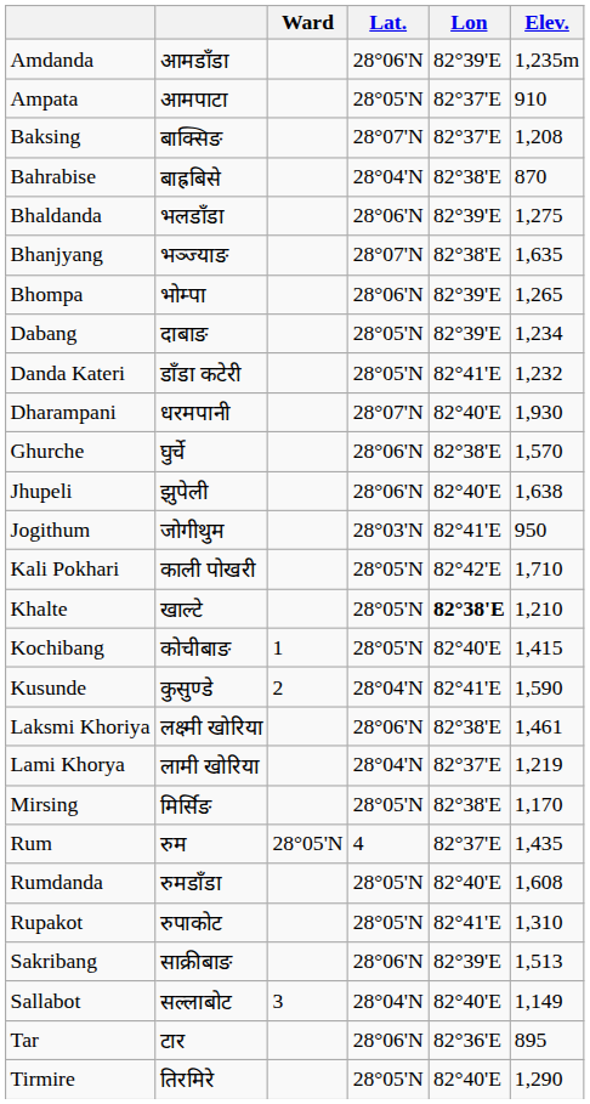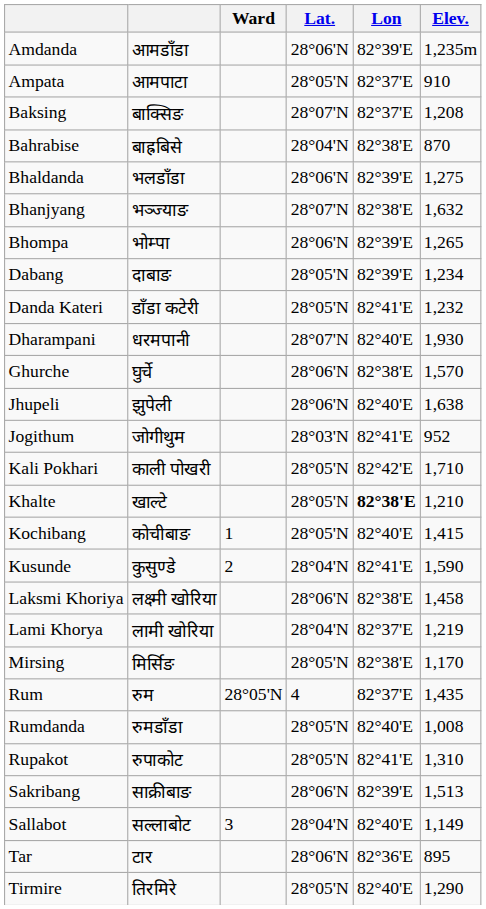 <table class="wikitable">
 <tr>
 <th></th>
 <th></th>
 <th>Ward</th>
 <th><a href='#'>Lat.</a></th>
 <th><a href='#'>Lon</a></th>
 <th><a href='#'>Elev.</a></th>
 </tr>
 <tr>
 <td>Amdanda</td>
 <td>आमडाँडा</td>
 <td></td>
 <td>28°06'N</td>
 <td>82°39'E</td>
 <td>1,235m</td>
 </tr>
 <tr>
 <td>Ampata</td>
 <td>आमपाटा</td>
 <td></td>
 <td>28°05'N</td>
 <td>82°37'E</td>
 <td> 910</td>
 </tr>
 <tr>
 <td>Baksing</td>
 <td>बाक्सिङ</td>
 <td></td>
 <td>28°07'N</td>
 <td>82°37'E</td>
 <td>1,208</td>
 </tr>
 <tr>
 <td>Bahrabise</td>
 <td>बाह्रबिसे</td>
 <td></td>
 <td>28°04'N</td>
 <td>82°38'E</td>
 <td> 870</td>
 </tr>
 <tr>
 <td>Bhaldanda</td>
 <td>भलडाँडा</td>
 <td></td>
 <td>28°06'N</td>
 <td>82°39'E</td>
 <td>1,275</td>
 </tr>
 <tr>
 <td>Bhanjyang</td>
 <td>भञ्ज्याङ</td>
 <td></td>
 <td>28°07'N</td>
 <td>82°38'E</td>
-<td>1,635</td>
+<td>1,632</td>
 </tr>
 <tr>
 <td>Bhompa</td>
 <td>भोम्पा</td>
 <td></td>
 <td>28°06'N</td>
 <td>82°39'E</td>
 <td>1,265</td>
 </tr>
 <tr>
 <td>Dabang</td>
 <td>दाबाङ</td>
 <td></td>
 <td>28°05'N</td>
 <td>82°39'E</td>
 <td>1,234</td>
 </tr>
 <tr>
 <td>Danda Kateri</td>
 <td>डाँडा कटेरी</td>
 <td></td>
 <td>28°05'N</td>
 <td>82°41'E</td>
 <td>1,232</td>
 </tr>
 <tr>
 <td>Dharampani</td>
 <td>धरमपानी</td>
 <td></td>
 <td>28°07'N</td>
 <td>82°40'E</td>
 <td>1,930</td>
 </tr>
 <tr>
 <td>Ghurche</td>
 <td>घुर्चे</td>
 <td></td>
 <td>28°06'N</td>
 <td>82°38'E</td>
 <td>1,570</td>
 </tr>
 <tr>
 <td>Jhupeli</td>
 <td>झुपेली</td>
 <td></td>
 <td>28°06'N</td>
 <td>82°40'E</td>
 <td>1,638</td>
 </tr>
 <tr>
 <td>Jogithum</td>
 <td>जोगीथुम</td>
 <td></td>
 <td>28°03'N</td>
 <td>82°41'E</td>
-<td> 950</td>
+<td> 952</td>
 </tr>
 <tr>
 <td>Kali Pokhari</td>
 <td>काली पोखरी</td>
 <td></td>
 <td>28°05'N</td>
 <td>82°42'E</td>
 <td>1,710</td>
 </tr>
 <tr>
 <td>Khalte</td>
 <td>खाल्टे</td>
 <td></td>
 <td>28°05'N</td>
 <td><strong>82°38'E</strong></td>
 <td>1,210</td>
 </tr>
 <tr>
 <td>Kochibang</td>
 <td>कोचीबाङ</td>
 <td>1</td>
 <td>28°05'N</td>
 <td>82°40'E</td>
 <td>1,415</td>
 </tr>
 <tr>
 <td>Kusunde</td>
 <td>कुसुण्डे</td>
 <td>2</td>
 <td>28°04'N</td>
 <td>82°41'E</td>
 <td>1,590</td>
 </tr>
 <tr>
 <td>Laksmi Khoriya</td>
 <td>लक्ष्मी खोरिया</td>
 <td></td>
 <td>28°06'N</td>
 <td>82°38'E</td>
-<td>1,461</td>
+<td>1,458</td>
 </tr>
 <tr>
 <td>Lami Khorya</td>
 <td>लामी खोरिया</td>
 <td></td>
 <td>28°04'N</td>
 <td>82°37'E</td>
 <td>1,219</td>
 </tr>
 <tr>
 <td>Mirsing</td>
 <td>मिर्सिङ</td>
 <td></td>
 <td>28°05'N</td>
 <td>82°38'E</td>
 <td>1,170</td>
 </tr>
 <tr>
 <td>Rum</td>
 <td>रुम</td>
 <td>28°05'N</td>
 <td>4</td>
 <td>82°37'E</td>
 <td>1,435</td>
 </tr>
 <tr>
 <td>Rumdanda</td>
 <td>रुमडाँडा</td>
 <td></td>
 <td>28°05'N</td>
 <td>82°40'E</td>
-<td>1,608</td>
+<td>1,008</td>
 </tr>
 <tr>
 <td>Rupakot</td>
 <td>रुपाकोट</td>
 <td></td>
 <td>28°05'N</td>
 <td>82°41'E</td>
 <td>1,310</td>
 </tr>
 <tr>
 <td>Sakribang</td>
 <td>साक्रीबाङ</td>
 <td></td>
 <td>28°06'N</td>
 <td>82°39'E</td>
 <td>1,513</td>
 </tr>
 <tr>
 <td>Sallabot</td>
 <td>सल्लाबोट</td>
 <td>3</td>
 <td>28°04'N</td>
 <td>82°40'E</td>
 <td>1,149</td>
 </tr>
 <tr>
 <td>Tar</td>
 <td>टार</td>
 <td></td>
 <td>28°06'N</td>
 <td>82°36'E</td>
 <td> 895</td>
 </tr>
 <tr>
 <td>Tirmire</td>
 <td>तिरमिरे</td>
 <td></td>
 <td>28°05'N</td>
 <td>82°40'E</td>
 <td>1,290</td>
 </tr>
 </table>
